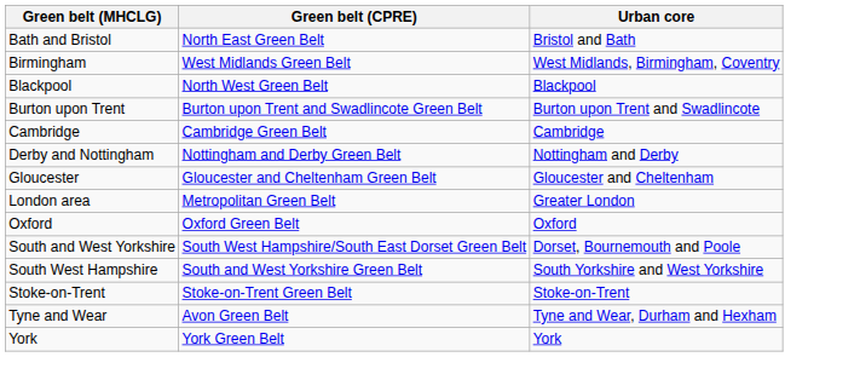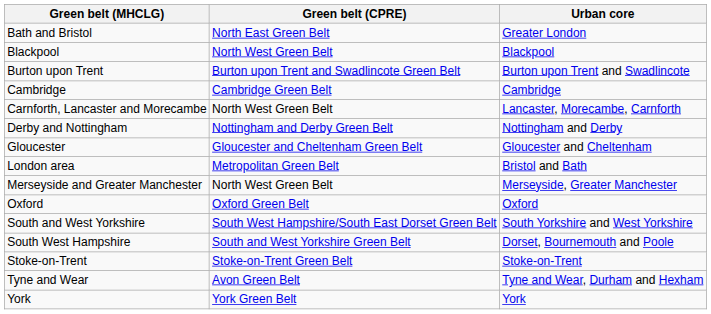 <table class="wikitable sortable">
 <tr>
 <th>Green belt (MHCLG)</th>
 <th>Green belt (CPRE)</th>
 <th>Urban core</th>
 </tr>
 <tr>
 <td>Bath and Bristol</td>
 <td><a href='#'>North East Green Belt</a></td>
-<td><a href='#'>Bristol</a> and <a href='#'>Bath</a></td>
-</tr>
-<tr>
-<td>Birmingham</td>
-<td><a href='#'>West Midlands Green Belt</a></td>
-<td><a href='#'>West Midlands</a>, <a href='#'>Birmingham</a>, <a href='#'>Coventry</a></td>
+<td><a href='#'>Greater London</a></td>
 </tr>
 <tr>
 <td>Blackpool</td>
 <td><a href='#'>North West Green Belt</a></td>
 <td><a href='#'>Blackpool</a></td>
 </tr>
 <tr>
 <td>Burton upon Trent</td>
 <td><a href='#'>Burton upon Trent and Swadlincote Green Belt</a></td>
 <td><a href='#'>Burton upon Trent</a> and <a href='#'>Swadlincote</a></td>
 </tr>
 <tr>
 <td>Cambridge</td>
 <td><a href='#'>Cambridge Green Belt</a></td>
 <td><a href='#'>Cambridge</a></td>
 </tr>
 <tr>
+<td>Carnforth, Lancaster and Morecambe</td>
+<td>North West Green Belt</td>
+<td><a href='#'>Lancaster</a>, <a href='#'>Morecambe</a>, <a href='#'>Carnforth</a></td>
+</tr>
+<tr>
 <td>Derby and Nottingham</td>
 <td><a href='#'>Nottingham and Derby Green Belt</a></td>
 <td><a href='#'>Nottingham</a> and <a href='#'>Derby</a></td>
 </tr>
 <tr>
 <td>Gloucester</td>
 <td><a href='#'>Gloucester and Cheltenham Green Belt</a></td>
 <td><a href='#'>Gloucester</a> and <a href='#'>Cheltenham</a></td>
 </tr>
 <tr>
 <td>London area</td>
 <td><a href='#'>Metropolitan Green Belt</a></td>
-<td><a href='#'>Greater London</a></td>
+<td><a href='#'>Bristol</a> and <a href='#'>Bath</a></td>
+</tr>
+<tr>
+<td>Merseyside and Greater Manchester</td>
+<td>North West Green Belt</td>
+<td><a href='#'>Merseyside</a>, <a href='#'>Greater Manchester</a></td>
 </tr>
 <tr>
 <td>Oxford</td>
 <td><a href='#'>Oxford Green Belt</a></td>
 <td><a href='#'>Oxford</a></td>
 </tr>
 <tr>
 <td>South and West Yorkshire</td>
 <td><a href='#'>South West Hampshire/South East Dorset Green Belt</a></td>
-<td><a href='#'>Dorset</a>, <a href='#'>Bournemouth</a> and <a href='#'>Poole</a></td>
+<td><a href='#'>South Yorkshire</a> and <a href='#'>West Yorkshire</a></td>
 </tr>
 <tr>
 <td>South West Hampshire</td>
 <td><a href='#'>South and West Yorkshire Green Belt</a></td>
-<td><a href='#'>South Yorkshire</a> and <a href='#'>West Yorkshire</a></td>
+<td><a href='#'>Dorset</a>, <a href='#'>Bournemouth</a> and <a href='#'>Poole</a></td>
 </tr>
 <tr>
 <td>Stoke-on-Trent</td>
 <td><a href='#'>Stoke-on-Trent Green Belt</a></td>
 <td><a href='#'>Stoke-on-Trent</a></td>
 </tr>
 <tr>
 <td>Tyne and Wear</td>
 <td><a href='#'>Avon Green Belt</a></td>
 <td><a href='#'>Tyne and Wear</a>, <a href='#'>Durham</a> and <a href='#'>Hexham</a></td>
 </tr>
 <tr>
 <td>York</td>
 <td><a href='#'>York Green Belt</a></td>
 <td><a href='#'>York</a></td>
 </tr>
 </table>
